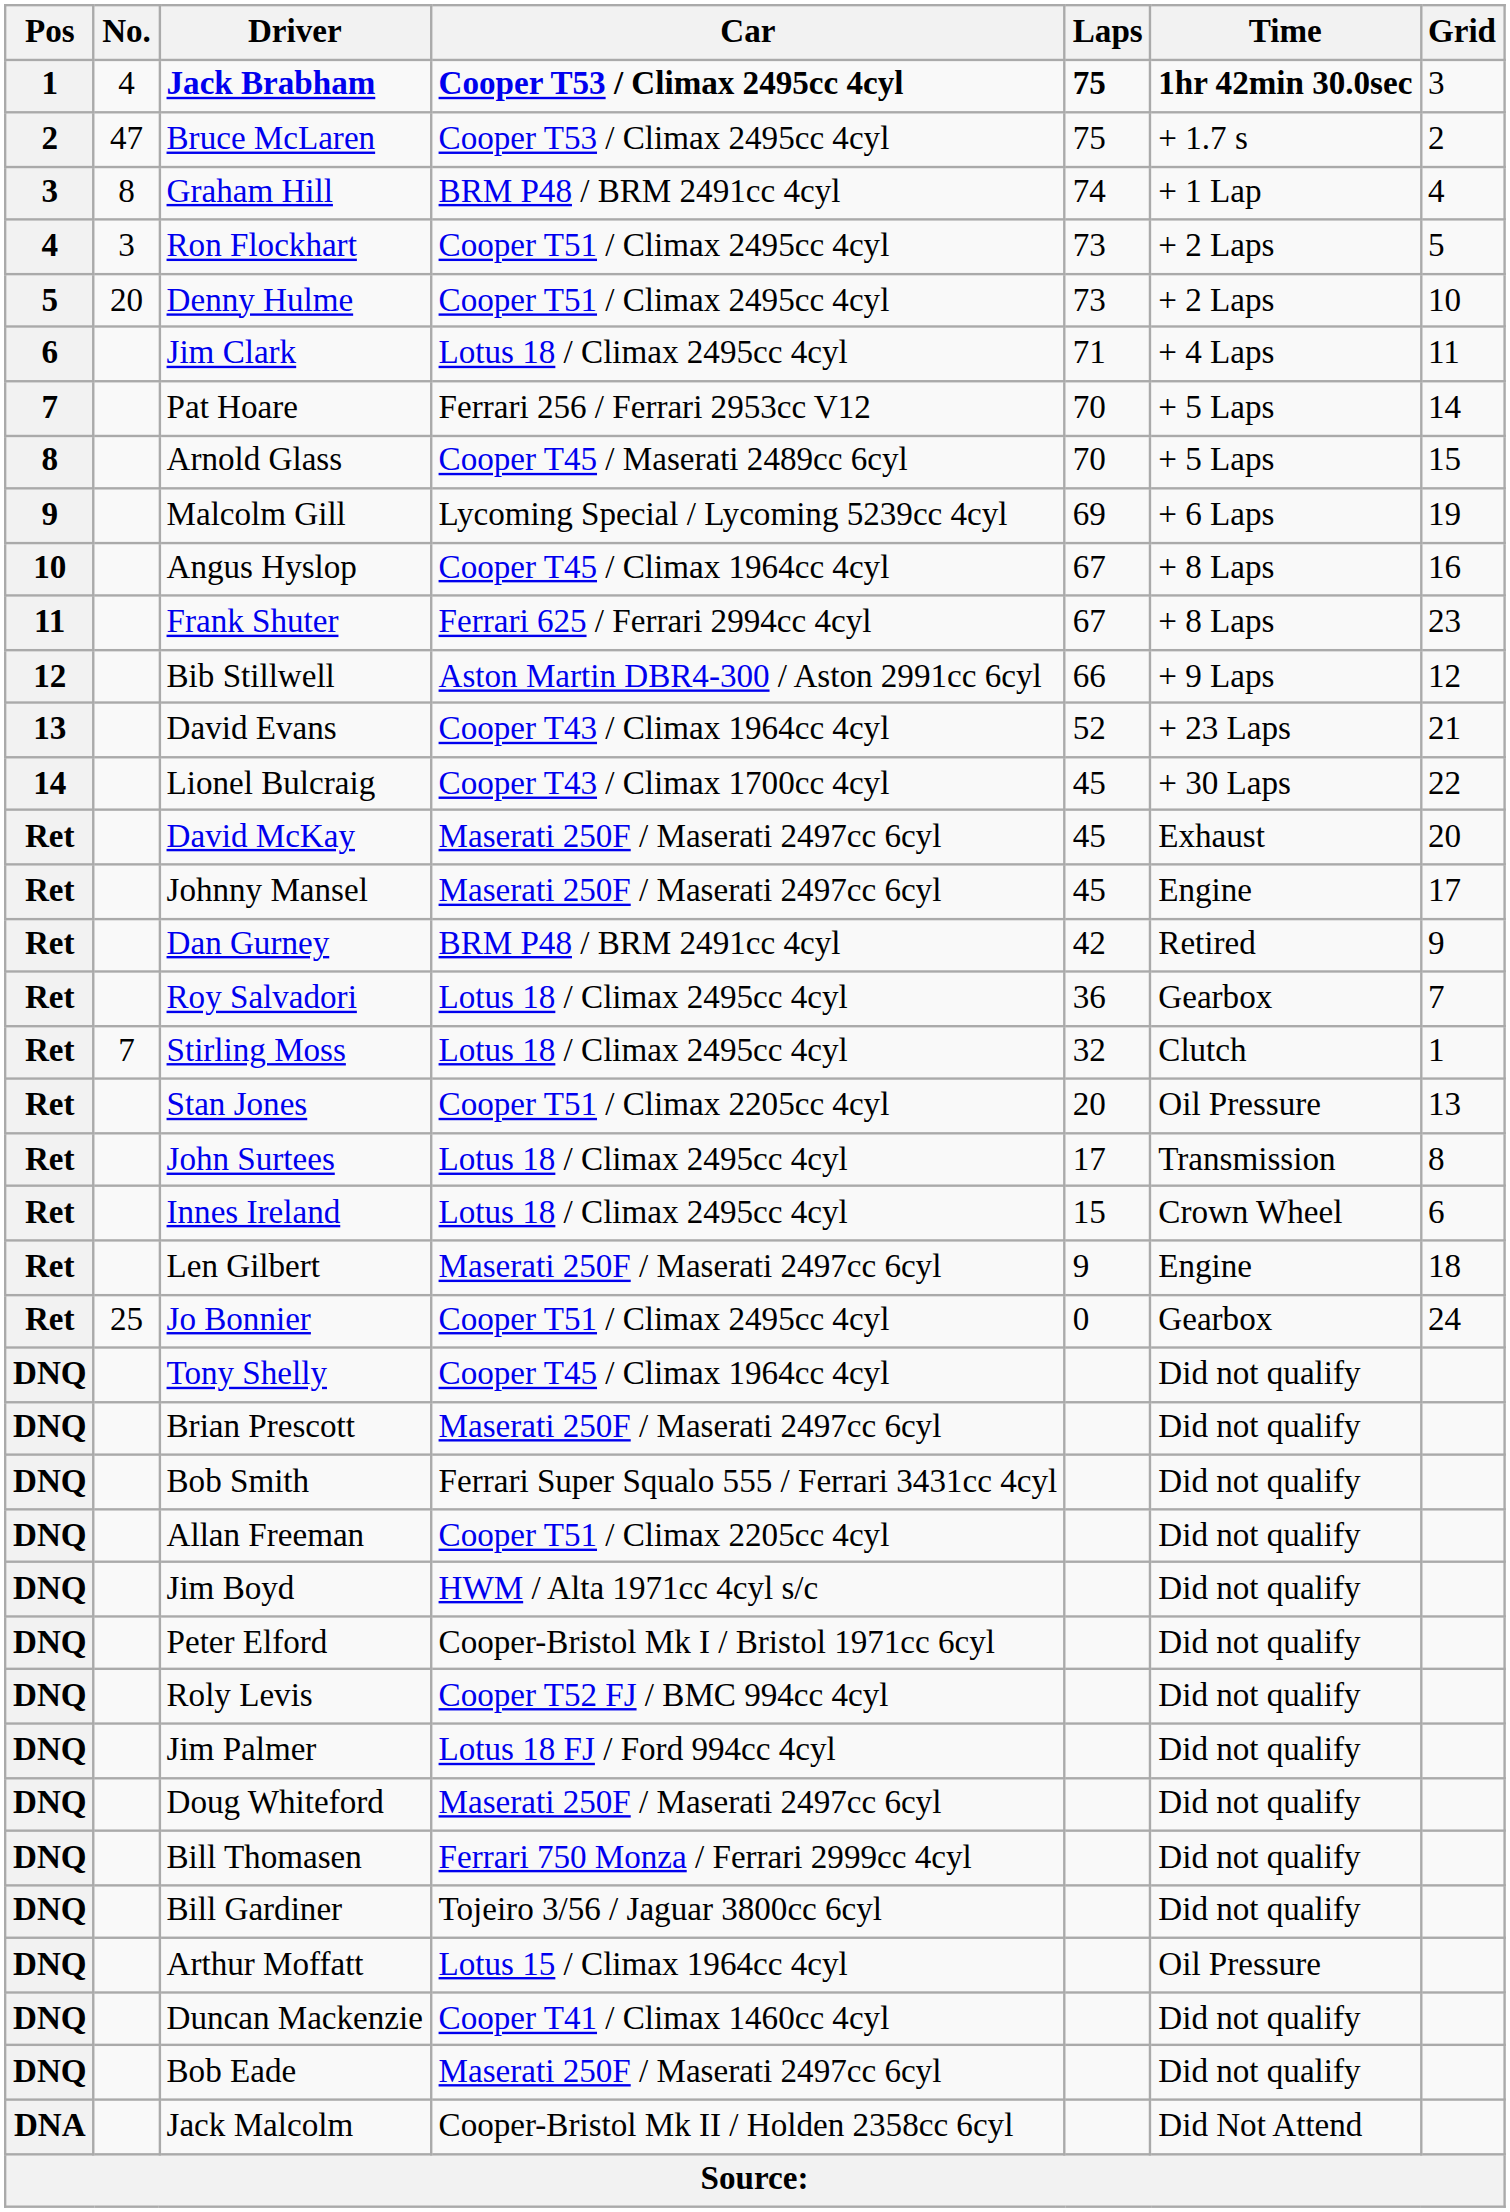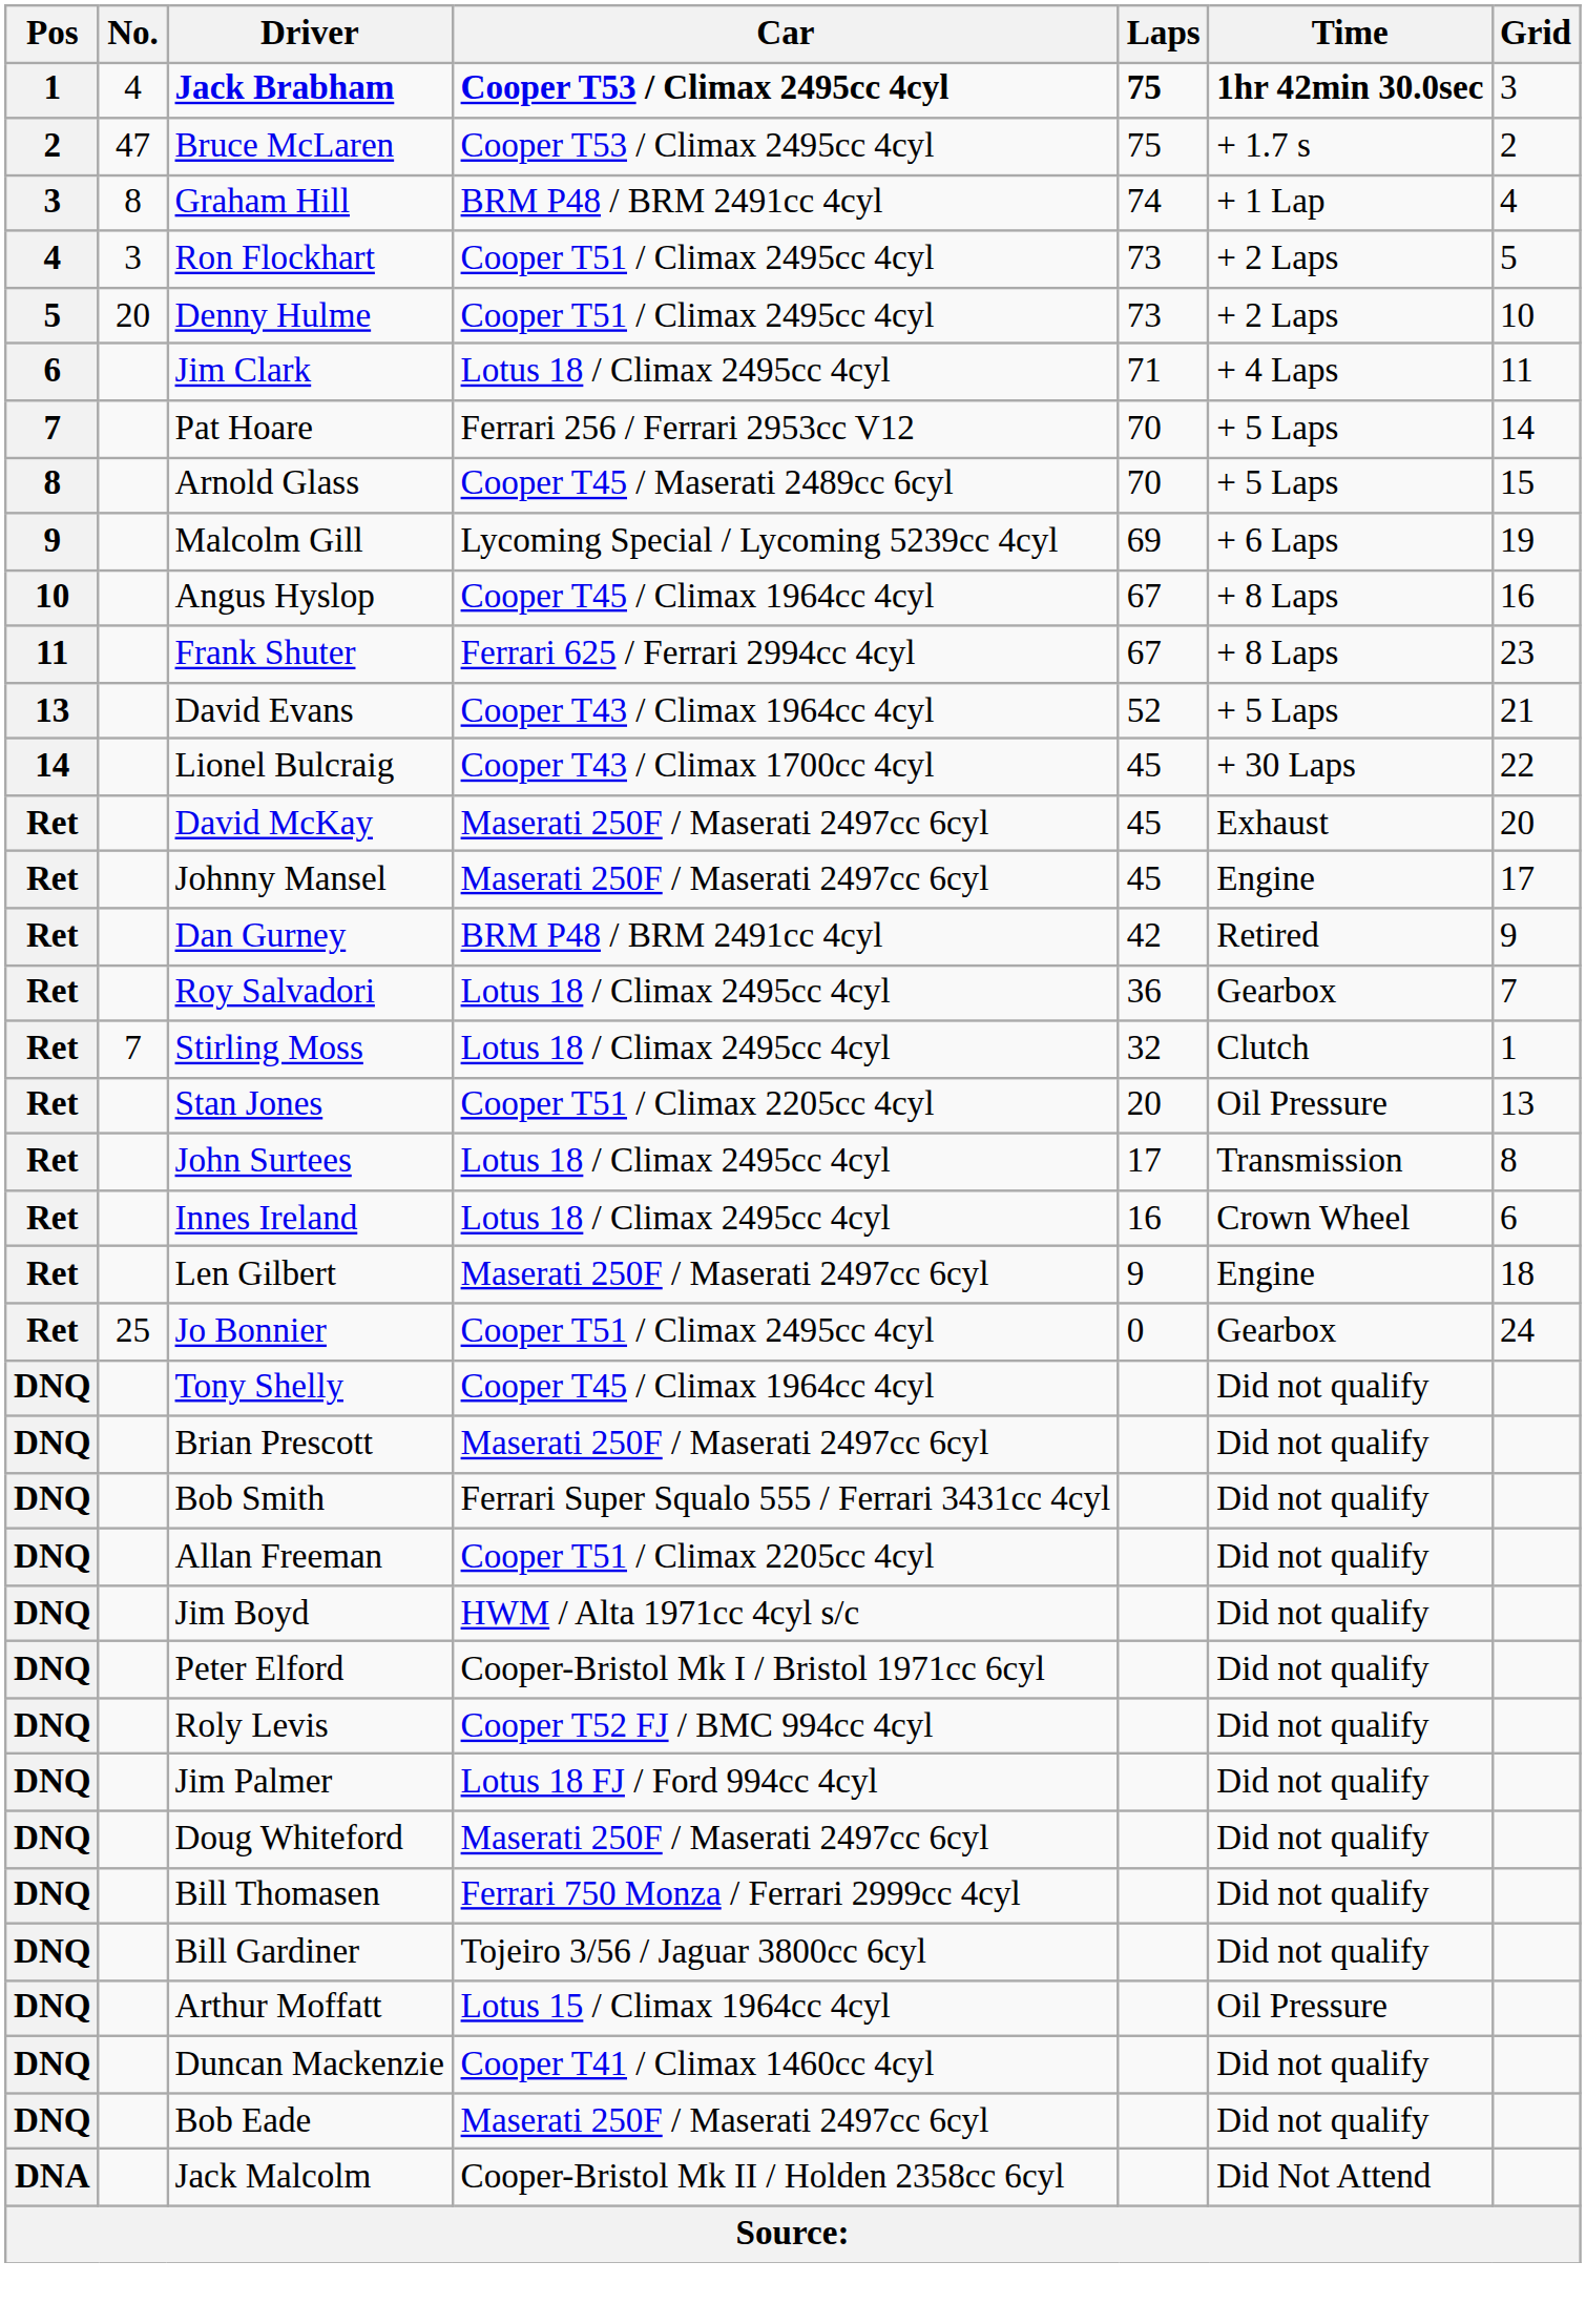 <table class="wikitable" style="font-size: 87%;">
 <tr>
 <th>Pos</th>
 <th>No.</th>
 <th>Driver</th>
 <th>Car</th>
 <th>Laps</th>
 <th>Time</th>
 <th>Grid</th>
 </tr>
 <tr>
 <th><strong>1</strong></th>
 <td align=center>4</td>
 <td><strong> <a href='#'>Jack Brabham</a></strong></td>
 <td><strong><a href='#'>Cooper T53</a> / Climax 2495cc 4cyl</strong></td>
 <td><strong>75</strong></td>
 <td><strong>1hr 42min 30.0sec</strong></td>
 <td>3</td>
 </tr>
 <tr>
 <th>2</th>
 <td align=center>47</td>
 <td> <a href='#'>Bruce McLaren</a></td>
 <td><a href='#'>Cooper T53</a> / Climax 2495cc 4cyl</td>
 <td>75</td>
 <td>+ 1.7 s</td>
 <td>2</td>
 </tr>
 <tr>
 <th>3</th>
 <td align=center>8</td>
 <td> <a href='#'>Graham Hill</a></td>
 <td><a href='#'>BRM P48</a> / BRM 2491cc 4cyl</td>
 <td>74</td>
 <td>+ 1 Lap</td>
 <td>4</td>
 </tr>
 <tr>
 <th>4</th>
 <td align=center>3</td>
 <td> <a href='#'>Ron Flockhart</a></td>
 <td><a href='#'>Cooper T51</a> / Climax 2495cc 4cyl</td>
 <td>73</td>
 <td>+ 2 Laps</td>
 <td>5</td>
 </tr>
 <tr>
 <th>5</th>
 <td align=center>20</td>
 <td> <a href='#'>Denny Hulme</a></td>
 <td><a href='#'>Cooper T51</a> / Climax 2495cc 4cyl</td>
 <td>73</td>
 <td>+ 2 Laps</td>
 <td>10</td>
 </tr>
 <tr>
 <th>6</th>
 <td align=center></td>
 <td> <a href='#'>Jim Clark</a></td>
 <td><a href='#'>Lotus 18</a> / Climax 2495cc 4cyl</td>
 <td>71</td>
 <td>+ 4 Laps</td>
 <td>11</td>
 </tr>
 <tr>
 <th>7</th>
 <td align=center></td>
 <td> Pat Hoare</td>
 <td>Ferrari 256 / Ferrari 2953cc V12</td>
 <td>70</td>
 <td>+ 5 Laps</td>
 <td>14</td>
 </tr>
 <tr>
 <th>8</th>
 <td align=center></td>
 <td> Arnold Glass</td>
 <td><a href='#'>Cooper T45</a> / Maserati 2489cc 6cyl</td>
 <td>70</td>
 <td>+ 5 Laps</td>
 <td>15</td>
 </tr>
 <tr>
 <th>9</th>
 <td align=center></td>
 <td> Malcolm Gill</td>
 <td>Lycoming Special / Lycoming 5239cc 4cyl</td>
 <td>69</td>
 <td>+ 6 Laps</td>
 <td>19</td>
 </tr>
 <tr>
 <th>10</th>
 <td align=center></td>
 <td> Angus Hyslop</td>
 <td><a href='#'>Cooper T45</a> / Climax 1964cc 4cyl</td>
 <td>67</td>
 <td>+ 8 Laps</td>
 <td>16</td>
 </tr>
 <tr>
 <th>11</th>
 <td align=center></td>
 <td> <a href='#'>Frank Shuter</a></td>
 <td><a href='#'>Ferrari 625</a> / Ferrari 2994cc 4cyl</td>
 <td>67</td>
 <td>+ 8 Laps</td>
 <td>23</td>
 </tr>
 <tr>
-<th>12</th>
-<td align=center></td>
-<td> Bib Stillwell</td>
-<td><a href='#'>Aston Martin DBR4-300</a> / Aston 2991cc 6cyl</td>
-<td>66</td>
-<td>+ 9 Laps</td>
-<td>12</td>
-</tr>
-<tr>
 <th>13</th>
 <td align=center></td>
 <td> David Evans</td>
 <td><a href='#'>Cooper T43</a> / Climax 1964cc 4cyl</td>
 <td>52</td>
-<td>+ 23 Laps</td>
+<td>+ 5 Laps</td>
 <td>21</td>
 </tr>
 <tr>
 <th>14</th>
 <td align=center></td>
 <td> Lionel Bulcraig</td>
 <td><a href='#'>Cooper T43</a> / Climax 1700cc 4cyl</td>
 <td>45</td>
 <td>+ 30 Laps</td>
 <td>22</td>
 </tr>
 <tr>
 <th>Ret</th>
 <td align=center></td>
 <td> <a href='#'>David McKay</a></td>
 <td><a href='#'>Maserati 250F</a> / Maserati 2497cc 6cyl</td>
 <td>45</td>
 <td>Exhaust</td>
 <td>20</td>
 </tr>
 <tr>
 <th>Ret</th>
 <td align=center></td>
 <td> Johnny Mansel</td>
 <td><a href='#'>Maserati 250F</a> / Maserati 2497cc 6cyl</td>
 <td>45</td>
 <td>Engine</td>
 <td>17</td>
 </tr>
 <tr>
 <th>Ret</th>
 <td align=center></td>
 <td> <a href='#'>Dan Gurney</a></td>
 <td><a href='#'>BRM P48</a> / BRM 2491cc 4cyl</td>
 <td>42</td>
 <td>Retired</td>
 <td>9</td>
 </tr>
 <tr>
 <th>Ret</th>
 <td align=center></td>
 <td> <a href='#'>Roy Salvadori</a></td>
 <td><a href='#'>Lotus 18</a> / Climax 2495cc 4cyl</td>
 <td>36</td>
 <td>Gearbox</td>
 <td>7</td>
 </tr>
 <tr>
 <th>Ret</th>
 <td align=center>7</td>
 <td> <a href='#'>Stirling Moss</a></td>
 <td><a href='#'>Lotus 18</a> / Climax 2495cc 4cyl</td>
 <td>32</td>
 <td>Clutch</td>
 <td>1</td>
 </tr>
 <tr>
 <th>Ret</th>
 <td align=center></td>
 <td> <a href='#'>Stan Jones</a></td>
 <td><a href='#'>Cooper T51</a> / Climax 2205cc 4cyl</td>
 <td>20</td>
 <td>Oil Pressure</td>
 <td>13</td>
 </tr>
 <tr>
 <th>Ret</th>
 <td align=center></td>
 <td> <a href='#'>John Surtees</a></td>
 <td><a href='#'>Lotus 18</a> / Climax 2495cc 4cyl</td>
 <td>17</td>
 <td>Transmission</td>
 <td>8</td>
 </tr>
 <tr>
 <th>Ret</th>
 <td align=center></td>
 <td> <a href='#'>Innes Ireland</a></td>
 <td><a href='#'>Lotus 18</a> / Climax 2495cc 4cyl</td>
-<td>15</td>
+<td>16</td>
 <td>Crown Wheel</td>
 <td>6</td>
 </tr>
 <tr>
 <th>Ret</th>
 <td align=center></td>
 <td> Len Gilbert</td>
 <td><a href='#'>Maserati 250F</a> / Maserati 2497cc 6cyl</td>
 <td>9</td>
 <td>Engine</td>
 <td>18</td>
 </tr>
 <tr>
 <th>Ret</th>
 <td align=center>25</td>
 <td> <a href='#'>Jo Bonnier</a></td>
 <td><a href='#'>Cooper T51</a> / Climax 2495cc 4cyl</td>
 <td>0</td>
 <td>Gearbox</td>
 <td>24</td>
 </tr>
 <tr>
 <th>DNQ</th>
 <td align=center></td>
 <td> <a href='#'>Tony Shelly</a></td>
 <td><a href='#'>Cooper T45</a> / Climax 1964cc 4cyl</td>
 <td></td>
 <td>Did not qualify</td>
 <td></td>
 </tr>
 <tr>
 <th>DNQ</th>
 <td align=center></td>
 <td> Brian Prescott</td>
 <td><a href='#'>Maserati 250F</a> / Maserati 2497cc 6cyl</td>
 <td></td>
 <td>Did not qualify</td>
 <td></td>
 </tr>
 <tr>
 <th>DNQ</th>
 <td align=center></td>
 <td> Bob Smith</td>
 <td>Ferrari Super Squalo 555 / Ferrari 3431cc 4cyl</td>
 <td></td>
 <td>Did not qualify</td>
 <td></td>
 </tr>
 <tr>
 <th>DNQ</th>
 <td align=center></td>
 <td> Allan Freeman</td>
 <td><a href='#'>Cooper T51</a> / Climax 2205cc 4cyl</td>
 <td></td>
 <td>Did not qualify</td>
 <td></td>
 </tr>
 <tr>
 <th>DNQ</th>
 <td align=center></td>
 <td> Jim Boyd</td>
 <td><a href='#'>HWM</a> / Alta 1971cc 4cyl s/c</td>
 <td></td>
 <td>Did not qualify</td>
 <td></td>
 </tr>
 <tr>
 <th>DNQ</th>
 <td align=center></td>
 <td> Peter Elford</td>
 <td>Cooper-Bristol Mk I / Bristol 1971cc 6cyl</td>
 <td></td>
 <td>Did not qualify</td>
 <td></td>
 </tr>
 <tr>
 <th>DNQ</th>
 <td align=center></td>
 <td> Roly Levis</td>
 <td><a href='#'>Cooper T52 FJ</a> / BMC 994cc 4cyl</td>
 <td></td>
 <td>Did not qualify</td>
 <td></td>
 </tr>
 <tr>
 <th>DNQ</th>
 <td align=center></td>
 <td> Jim Palmer</td>
 <td><a href='#'>Lotus 18 FJ</a> / Ford 994cc 4cyl</td>
 <td></td>
 <td>Did not qualify</td>
 <td></td>
 </tr>
 <tr>
 <th>DNQ</th>
 <td align=center></td>
 <td> Doug Whiteford</td>
 <td><a href='#'>Maserati 250F</a> / Maserati 2497cc 6cyl</td>
 <td></td>
 <td>Did not qualify</td>
 <td></td>
 </tr>
 <tr>
 <th>DNQ</th>
 <td align=center></td>
 <td> Bill Thomasen</td>
 <td><a href='#'>Ferrari 750 Monza</a> / Ferrari 2999cc 4cyl</td>
 <td></td>
 <td>Did not qualify</td>
 <td></td>
 </tr>
 <tr>
 <th>DNQ</th>
 <td align=center></td>
 <td> Bill Gardiner</td>
 <td>Tojeiro 3/56 / Jaguar 3800cc 6cyl</td>
 <td></td>
 <td>Did not qualify</td>
 <td></td>
 </tr>
 <tr>
 <th>DNQ</th>
 <td align=center></td>
 <td> Arthur Moffatt</td>
 <td><a href='#'>Lotus 15</a> / Climax 1964cc 4cyl</td>
 <td></td>
 <td>Oil Pressure</td>
 <td></td>
 </tr>
 <tr>
 <th>DNQ</th>
 <td align=center></td>
 <td> Duncan Mackenzie</td>
 <td><a href='#'>Cooper T41</a> / Climax 1460cc 4cyl</td>
 <td></td>
 <td>Did not qualify</td>
 <td></td>
 </tr>
 <tr>
 <th>DNQ</th>
 <td align=center></td>
 <td> Bob Eade</td>
 <td><a href='#'>Maserati 250F</a> / Maserati 2497cc 6cyl</td>
 <td></td>
 <td>Did not qualify</td>
 <td></td>
 </tr>
 <tr>
 <th>DNA</th>
 <td align=center></td>
 <td> Jack Malcolm</td>
 <td>Cooper-Bristol Mk II / Holden 2358cc 6cyl</td>
 <td></td>
 <td>Did Not Attend</td>
 <td></td>
 </tr>
 <tr>
 <th colspan=7>Source:</th>
 </tr>
 </table>
